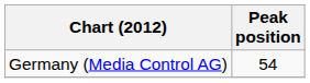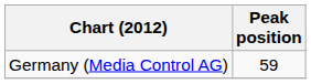 <table class="wikitable sortable">
 <tr>
 <th scope="col">Chart (2012)</th>
 <th scope="col">Peak<br>position</th>
 </tr>
 <tr>
 <td>Germany (<a href='#'>Media Control AG</a>)</td>
-<td align="center">54</td>
+<td align="center">59</td>
 </tr>
 <tr>
 </tr>
 </table>
